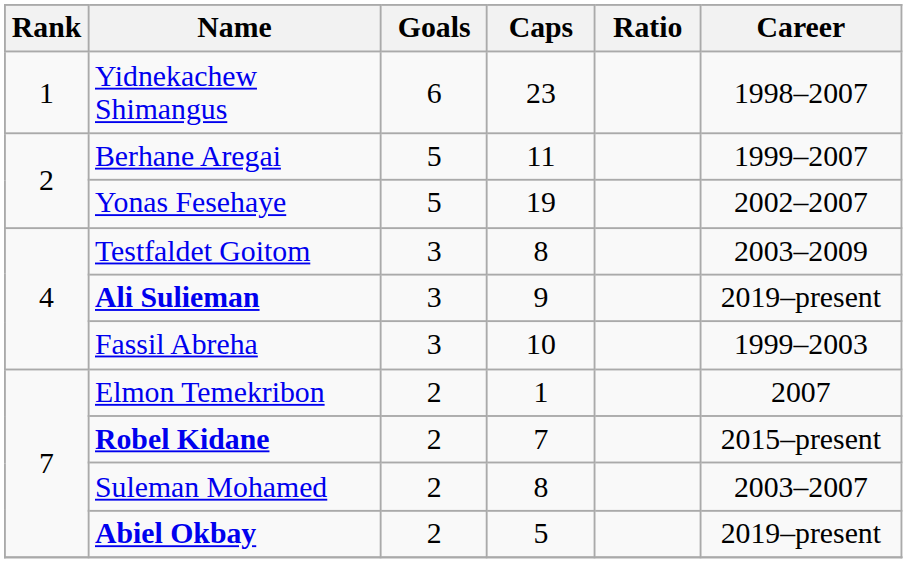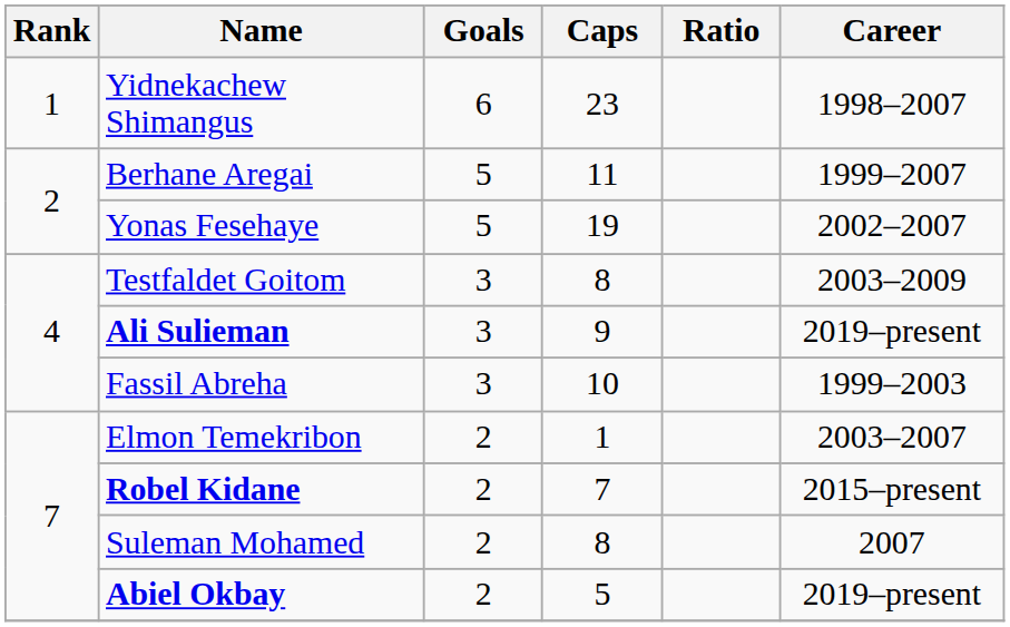 <table class="wikitable sortable"  style="text-align:center;">
 <tr>
 <th width="30">Rank</th>
 <th style="width:150px;">Name</th>
 <th width="50">Goals</th>
 <th width="50">Caps</th>
 <th width="50">Ratio</th>
 <th style="width:100px;">Career</th>
 </tr>
 <tr>
 <td>1</td>
 <td style="text-align: left;"><a href='#'>Yidnekachew Shimangus</a></td>
 <td>6</td>
 <td>23</td>
 <td></td>
 <td>1998–2007</td>
 </tr>
 <tr>
 <td rowspan=2>2</td>
 <td style="text-align: left;"><a href='#'>Berhane Aregai</a></td>
 <td>5</td>
 <td>11</td>
 <td></td>
 <td>1999–2007</td>
 </tr>
 <tr>
 <td style="text-align: left;"><a href='#'>Yonas Fesehaye</a></td>
 <td>5</td>
 <td>19</td>
 <td></td>
 <td>2002–2007</td>
 </tr>
 <tr>
 <td rowspan=3>4</td>
 <td style="text-align: left;"><a href='#'>Testfaldet Goitom</a></td>
 <td>3</td>
 <td>8</td>
 <td></td>
 <td>2003–2009</td>
 </tr>
 <tr>
 <td style="text-align: left;"><strong><a href='#'>Ali Sulieman</a></strong></td>
 <td>3</td>
 <td>9</td>
 <td></td>
 <td>2019–present</td>
 </tr>
 <tr>
 <td style="text-align: left;"><a href='#'>Fassil Abreha</a></td>
 <td>3</td>
 <td>10</td>
 <td></td>
 <td>1999–2003</td>
 </tr>
 <tr>
 <td rowspan=4>7</td>
 <td style="text-align: left;"><a href='#'>Elmon Temekribon</a></td>
 <td>2</td>
 <td>1</td>
 <td></td>
-<td>2007</td>
+<td>2003–2007</td>
 </tr>
 <tr>
 <td style="text-align: left;"><strong><a href='#'>Robel Kidane</a></strong></td>
 <td>2</td>
 <td>7</td>
 <td></td>
 <td>2015–present</td>
 </tr>
 <tr>
 <td style="text-align: left;"><a href='#'>Suleman Mohamed</a></td>
 <td>2</td>
 <td>8</td>
 <td></td>
-<td>2003–2007</td>
+<td>2007</td>
 </tr>
 <tr>
 <td style="text-align: left;"><strong><a href='#'>Abiel Okbay</a></strong></td>
 <td>2</td>
 <td>5</td>
 <td></td>
 <td>2019–present</td>
 </tr>
 <tr>
 </tr>
 </table>
